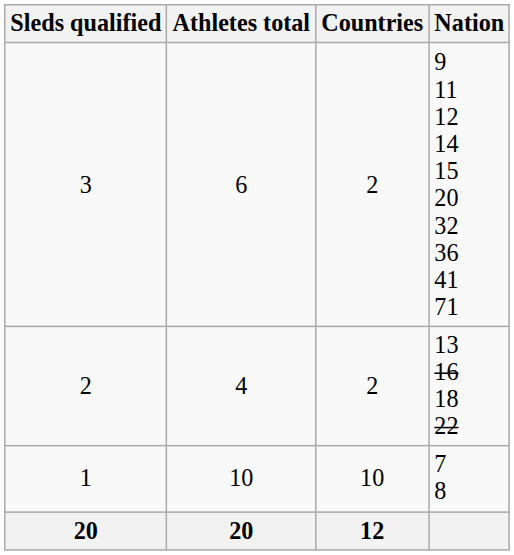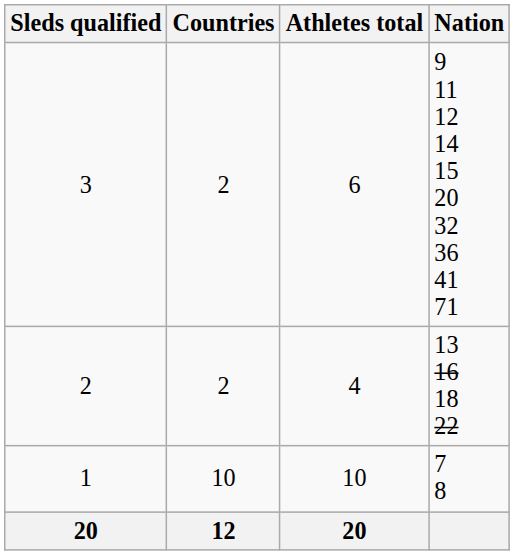 <table class="wikitable">
 <tr>
 <th>Sleds qualified</th>
+<th>Countries</th>
 <th>Athletes total</th>
-<th>Countries</th>
 <th>Nation</th>
 </tr>
 <tr>
 <td align=center>3</td>
+<td align=center>2</td>
 <td align=center>6</td>
-<td align=center>2</td>
 <td> 9<br> 11<br> 12<br> 14<br> 15<br> 20<br> 32<br> 36<br> 41<br> 71</td>
 </tr>
 <tr>
 <td align=center>2</td>
+<td align=center>2</td>
 <td align=center>4</td>
-<td align=center>2</td>
 <td> 13<br><s> 16</s><br> 18<br><s> 22</s></td>
 </tr>
 <tr>
 <td align=center>1</td>
 <td align=center>10</td>
 <td align=center>10</td>
 <td> 7<br> 8</td>
 </tr>
 <tr>
 <th>20</th>
+<th>12</th>
 <th>20</th>
-<th>12</th>
 <th></th>
 </tr>
 </table>
